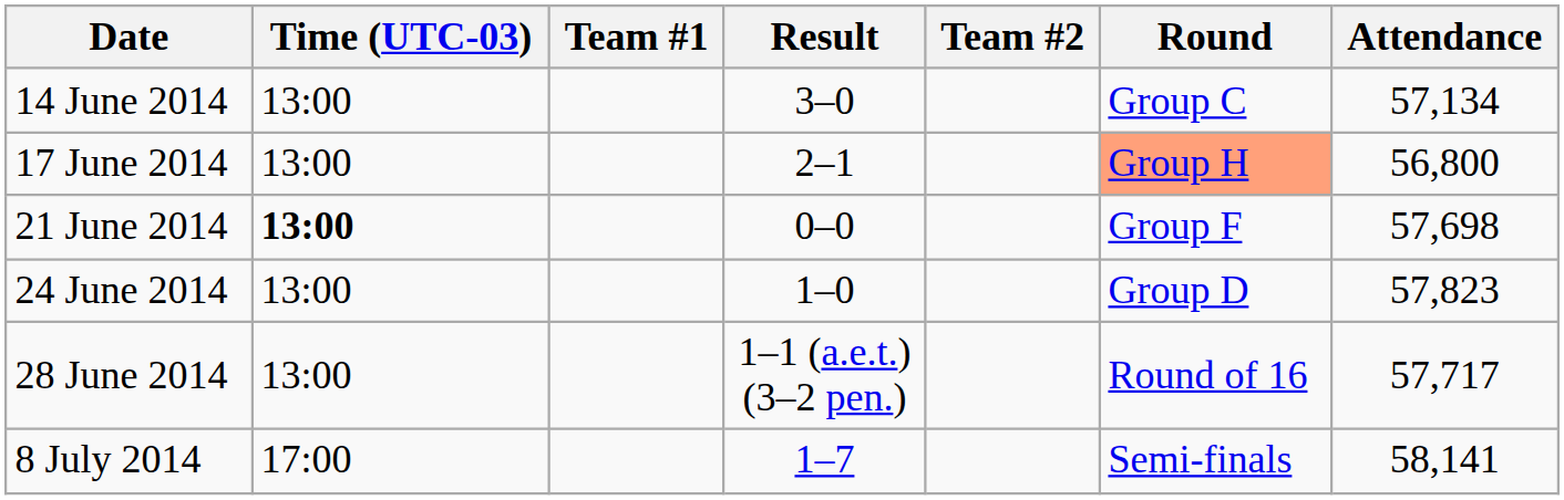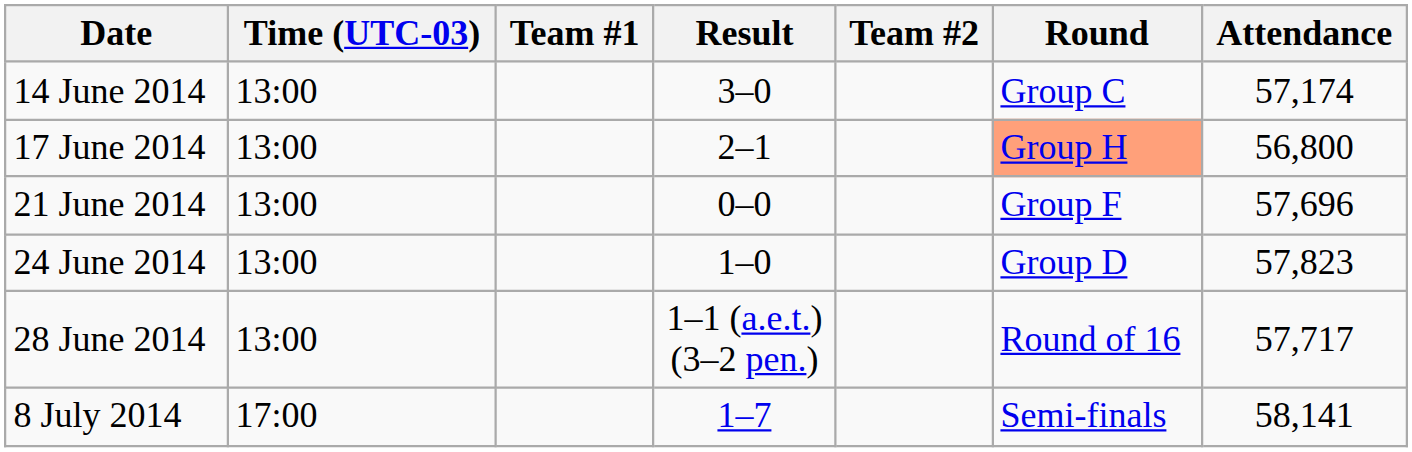 <table class="wikitable"  style="text-align:left; width:100%;">
 <tr>
 <th>Date</th>
 <th>Time (<a href='#'>UTC-03</a>)</th>
 <th>Team #1</th>
 <th>Result</th>
 <th>Team #2</th>
 <th>Round</th>
 <th>Attendance</th>
 </tr>
 <tr>
 <td>14 June 2014</td>
 <td>13:00</td>
 <td><strong></strong></td>
 <td style="text-align:center;">3–0</td>
 <td></td>
 <td><a href='#'>Group C</a></td>
-<td style="text-align:center;">57,134</td>
+<td style="text-align:center;">57,174</td>
 </tr>
 <tr>
 <td>17 June 2014</td>
 <td>13:00</td>
 <td><strong></strong></td>
 <td style="text-align:center;">2–1</td>
 <td></td>
 <td style="background: lightsalmon;"><a href='#'>Group H</a></td>
 <td style="text-align:center;">56,800</td>
 </tr>
 <tr>
 <td>21 June 2014</td>
-<td><strong>13:00</strong></td>
+<td>13:00</td>
 <td><strong></strong></td>
 <td style="text-align:center;">0–0</td>
 <td></td>
 <td><a href='#'>Group F</a></td>
-<td style="text-align:center;">57,698</td>
+<td style="text-align:center;">57,696</td>
 </tr>
 <tr>
 <td>24 June 2014</td>
 <td>13:00</td>
 <td></td>
 <td style="text-align:center;">1–0</td>
 <td></td>
 <td><a href='#'>Group D</a></td>
 <td style="text-align:center;">57,823</td>
 </tr>
 <tr>
 <td>28 June 2014</td>
 <td>13:00</td>
 <td><strong></strong></td>
 <td style="text-align:center;">1–1 (<a href='#'>a.e.t.</a>)<br> (3–2 <a href='#'>pen.</a>)</td>
 <td></td>
 <td><a href='#'>Round of 16</a></td>
 <td style="text-align:center;">57,717</td>
 </tr>
 <tr>
 <td>8 July 2014</td>
 <td>17:00</td>
 <td></td>
 <td style="text-align:center;"><a href='#'>1–7</a></td>
 <td><strong></strong></td>
 <td><a href='#'>Semi-finals</a></td>
 <td style="text-align:center;">58,141</td>
 </tr>
 </table>
